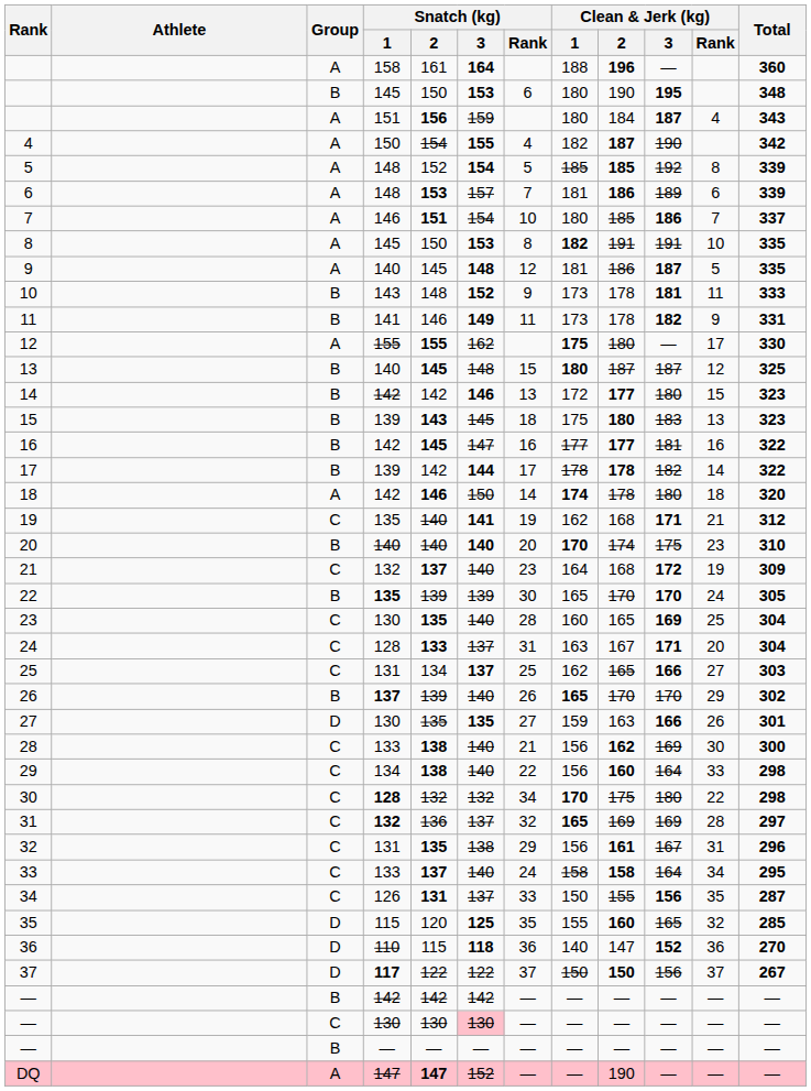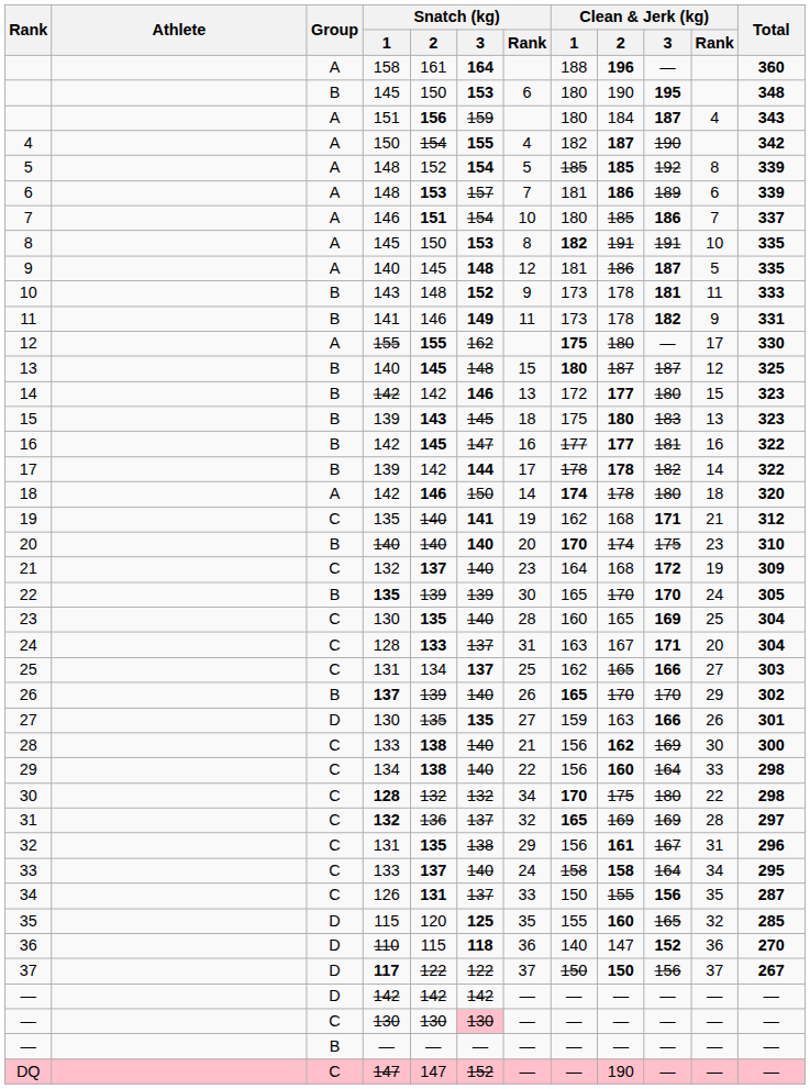 <table class = "wikitable" style="text-align:center;">
 <tr>
 <th rowspan=2 width=40>Rank</th>
 <th rowspan=2 width=250>Athlete</th>
 <th rowspan=2 width=50>Group</th>
 <th colspan=4>Snatch (kg)</th>
 <th colspan=4>Clean & Jerk (kg)</th>
 <th rowspan=2 width=60>Total</th>
 </tr>
 <tr>
 <th width=40>1</th>
 <th width=40>2</th>
 <th width=40>3</th>
 <th width=40>Rank</th>
 <th width=40>1</th>
 <th width=40>2</th>
 <th width=40>3</th>
 <th width=40>Rank</th>
 </tr>
 <tr>
 <td></td>
 <td align=left></td>
 <td>A</td>
 <td>158</td>
 <td>161</td>
 <td><strong>164</strong></td>
 <td></td>
 <td>188</td>
 <td><strong>196</strong></td>
 <td>—</td>
 <td></td>
 <td><strong>360</strong></td>
 </tr>
 <tr>
 <td></td>
 <td align=left></td>
 <td>B</td>
 <td>145</td>
 <td>150</td>
 <td><strong>153</strong></td>
 <td>6</td>
 <td>180</td>
 <td>190</td>
 <td><strong>195</strong></td>
 <td></td>
 <td><strong>348</strong></td>
 </tr>
 <tr>
 <td></td>
 <td align=left></td>
 <td>A</td>
 <td>151</td>
 <td><strong>156</strong></td>
 <td><s>159 </s></td>
 <td></td>
 <td>180</td>
 <td>184</td>
 <td><strong>187</strong></td>
 <td>4</td>
 <td><strong>343</strong></td>
 </tr>
 <tr>
 <td>4</td>
 <td align=left></td>
 <td>A</td>
 <td>150</td>
 <td><s>154 </s></td>
 <td><strong>155</strong></td>
 <td>4</td>
 <td>182</td>
 <td><strong>187</strong></td>
 <td><s>190 </s></td>
 <td></td>
 <td><strong>342</strong></td>
 </tr>
 <tr>
 <td>5</td>
 <td align=left></td>
 <td>A</td>
 <td>148</td>
 <td>152</td>
 <td><strong>154</strong></td>
 <td>5</td>
 <td><s>185 </s></td>
 <td><strong>185</strong></td>
 <td><s>192 </s></td>
 <td>8</td>
 <td><strong>339</strong></td>
 </tr>
 <tr>
 <td>6</td>
 <td align=left></td>
 <td>A</td>
 <td>148</td>
 <td><strong>153</strong></td>
 <td><s>157 </s></td>
 <td>7</td>
 <td>181</td>
 <td><strong>186</strong></td>
 <td><s>189 </s></td>
 <td>6</td>
 <td><strong>339</strong></td>
 </tr>
 <tr>
 <td>7</td>
 <td align=left></td>
 <td>A</td>
 <td>146</td>
 <td><strong>151</strong></td>
 <td><s>154 </s></td>
 <td>10</td>
 <td>180</td>
 <td><s>185 </s></td>
 <td><strong>186</strong></td>
 <td>7</td>
 <td><strong>337</strong></td>
 </tr>
 <tr>
 <td>8</td>
 <td align=left></td>
 <td>A</td>
 <td>145</td>
 <td>150</td>
 <td><strong>153</strong></td>
 <td>8</td>
 <td><strong>182</strong></td>
 <td><s>191 </s></td>
 <td><s>191 </s></td>
 <td>10</td>
 <td><strong>335</strong></td>
 </tr>
 <tr>
 <td>9</td>
 <td align=left></td>
 <td>A</td>
 <td>140</td>
 <td>145</td>
 <td><strong>148</strong></td>
 <td>12</td>
 <td>181</td>
 <td><s>186 </s></td>
 <td><strong>187</strong></td>
 <td>5</td>
 <td><strong>335</strong></td>
 </tr>
 <tr>
 <td>10</td>
 <td align=left></td>
 <td>B</td>
 <td>143</td>
 <td>148</td>
 <td><strong>152</strong></td>
 <td>9</td>
 <td>173</td>
 <td>178</td>
 <td><strong>181</strong></td>
 <td>11</td>
 <td><strong>333</strong></td>
 </tr>
 <tr>
 <td>11</td>
 <td align=left></td>
 <td>B</td>
 <td>141</td>
 <td>146</td>
 <td><strong>149</strong></td>
 <td>11</td>
 <td>173</td>
 <td>178</td>
 <td><strong>182</strong></td>
 <td>9</td>
 <td><strong>331</strong></td>
 </tr>
 <tr>
 <td>12</td>
 <td align=left></td>
 <td>A</td>
 <td><s>155 </s></td>
 <td><strong>155</strong></td>
 <td><s>162 </s></td>
 <td></td>
 <td><strong>175</strong></td>
 <td><s>180 </s></td>
 <td>—</td>
 <td>17</td>
 <td><strong>330</strong></td>
 </tr>
 <tr>
 <td>13</td>
 <td align=left></td>
 <td>B</td>
 <td>140</td>
 <td><strong>145</strong></td>
 <td><s>148 </s></td>
 <td>15</td>
 <td><strong>180</strong></td>
 <td><s>187 </s></td>
 <td><s>187 </s></td>
 <td>12</td>
 <td><strong>325</strong></td>
 </tr>
 <tr>
 <td>14</td>
 <td align=left></td>
 <td>B</td>
 <td><s>142 </s></td>
 <td>142</td>
 <td><strong>146</strong></td>
 <td>13</td>
 <td>172</td>
 <td><strong>177</strong></td>
 <td><s>180 </s></td>
 <td>15</td>
 <td><strong>323</strong></td>
 </tr>
 <tr>
 <td>15</td>
 <td align=left></td>
 <td>B</td>
 <td>139</td>
 <td><strong>143</strong></td>
 <td><s>145 </s></td>
 <td>18</td>
 <td>175</td>
 <td><strong>180</strong></td>
 <td><s>183 </s></td>
 <td>13</td>
 <td><strong>323</strong></td>
 </tr>
 <tr>
 <td>16</td>
 <td align=left></td>
 <td>B</td>
 <td>142</td>
 <td><strong>145</strong></td>
 <td><s>147 </s></td>
 <td>16</td>
 <td><s>177 </s></td>
 <td><strong>177</strong></td>
 <td><s>181 </s></td>
 <td>16</td>
 <td><strong>322</strong></td>
 </tr>
 <tr>
 <td>17</td>
 <td align=left></td>
 <td>B</td>
 <td>139</td>
 <td>142</td>
 <td><strong>144</strong></td>
 <td>17</td>
 <td><s>178 </s></td>
 <td><strong>178</strong></td>
 <td><s>182 </s></td>
 <td>14</td>
 <td><strong>322</strong></td>
 </tr>
 <tr>
 <td>18</td>
 <td align=left></td>
 <td>A</td>
 <td>142</td>
 <td><strong>146</strong></td>
 <td><s>150 </s></td>
 <td>14</td>
 <td><strong>174</strong></td>
 <td><s>178 </s></td>
 <td><s>180 </s></td>
 <td>18</td>
 <td><strong>320</strong></td>
 </tr>
 <tr>
 <td>19</td>
 <td align=left></td>
 <td>C</td>
 <td>135</td>
 <td><s>140 </s></td>
 <td><strong>141</strong></td>
 <td>19</td>
 <td>162</td>
 <td>168</td>
 <td><strong>171</strong></td>
 <td>21</td>
 <td><strong>312</strong></td>
 </tr>
 <tr>
 <td>20</td>
 <td align=left></td>
 <td>B</td>
 <td><s>140 </s></td>
 <td><s>140 </s></td>
 <td><strong>140</strong></td>
 <td>20</td>
 <td><strong>170</strong></td>
 <td><s>174 </s></td>
 <td><s>175 </s></td>
 <td>23</td>
 <td><strong>310</strong></td>
 </tr>
 <tr>
 <td>21</td>
 <td align=left></td>
 <td>C</td>
 <td>132</td>
 <td><strong>137</strong></td>
 <td><s>140 </s></td>
 <td>23</td>
 <td>164</td>
 <td>168</td>
 <td><strong>172</strong></td>
 <td>19</td>
 <td><strong>309</strong></td>
 </tr>
 <tr>
 <td>22</td>
 <td align=left></td>
 <td>B</td>
 <td><strong>135</strong></td>
 <td><s>139 </s></td>
 <td><s>139 </s></td>
 <td>30</td>
 <td>165</td>
 <td><s>170 </s></td>
 <td><strong>170</strong></td>
 <td>24</td>
 <td><strong>305</strong></td>
 </tr>
 <tr>
 <td>23</td>
 <td align=left></td>
 <td>C</td>
 <td>130</td>
 <td><strong>135</strong></td>
 <td><s>140 </s></td>
 <td>28</td>
 <td>160</td>
 <td>165</td>
 <td><strong>169</strong></td>
 <td>25</td>
 <td><strong>304</strong></td>
 </tr>
 <tr>
 <td>24</td>
 <td align=left></td>
 <td>C</td>
 <td>128</td>
 <td><strong>133</strong></td>
 <td><s>137 </s></td>
 <td>31</td>
 <td>163</td>
 <td>167</td>
 <td><strong>171</strong></td>
 <td>20</td>
 <td><strong>304</strong></td>
 </tr>
 <tr>
 <td>25</td>
 <td align=left></td>
 <td>C</td>
 <td>131</td>
 <td>134</td>
 <td><strong>137</strong></td>
 <td>25</td>
 <td>162</td>
 <td><s>165 </s></td>
 <td><strong>166</strong></td>
 <td>27</td>
 <td><strong>303</strong></td>
 </tr>
 <tr>
 <td>26</td>
 <td align=left></td>
 <td>B</td>
 <td><strong>137</strong></td>
 <td><s>139 </s></td>
 <td><s>140 </s></td>
 <td>26</td>
 <td><strong>165</strong></td>
 <td><s>170 </s></td>
 <td><s>170 </s></td>
 <td>29</td>
 <td><strong>302</strong></td>
 </tr>
 <tr>
 <td>27</td>
 <td align=left></td>
 <td>D</td>
 <td>130</td>
 <td><s>135 </s></td>
 <td><strong>135</strong></td>
 <td>27</td>
 <td>159</td>
 <td>163</td>
 <td><strong>166</strong></td>
 <td>26</td>
 <td><strong>301</strong></td>
 </tr>
 <tr>
 <td>28</td>
 <td align=left></td>
 <td>C</td>
 <td>133</td>
 <td><strong>138</strong></td>
 <td><s>140 </s></td>
 <td>21</td>
 <td>156</td>
 <td><strong>162</strong></td>
 <td><s>169 </s></td>
 <td>30</td>
 <td><strong>300</strong></td>
 </tr>
 <tr>
 <td>29</td>
 <td align=left></td>
 <td>C</td>
 <td>134</td>
 <td><strong>138</strong></td>
 <td><s>140 </s></td>
 <td>22</td>
 <td>156</td>
 <td><strong>160</strong></td>
 <td><s>164 </s></td>
 <td>33</td>
 <td><strong>298</strong></td>
 </tr>
 <tr>
 <td>30</td>
 <td align=left></td>
 <td>C</td>
 <td><strong>128</strong></td>
 <td><s>132 </s></td>
 <td><s>132 </s></td>
 <td>34</td>
 <td><strong>170</strong></td>
 <td><s>175 </s></td>
 <td><s>180 </s></td>
 <td>22</td>
 <td><strong>298</strong></td>
 </tr>
 <tr>
 <td>31</td>
 <td align=left></td>
 <td>C</td>
 <td><strong>132</strong></td>
 <td><s>136 </s></td>
 <td><s>137 </s></td>
 <td>32</td>
 <td><strong>165</strong></td>
 <td><s>169 </s></td>
 <td><s>169 </s></td>
 <td>28</td>
 <td><strong>297</strong></td>
 </tr>
 <tr>
 <td>32</td>
 <td align=left></td>
 <td>C</td>
 <td>131</td>
 <td><strong>135</strong></td>
 <td><s>138 </s></td>
 <td>29</td>
 <td>156</td>
 <td><strong>161</strong></td>
 <td><s>167 </s></td>
 <td>31</td>
 <td><strong>296</strong></td>
 </tr>
 <tr>
 <td>33</td>
 <td align=left></td>
 <td>C</td>
 <td>133</td>
 <td><strong>137</strong></td>
 <td><s>140 </s></td>
 <td>24</td>
 <td><s>158 </s></td>
 <td><strong>158</strong></td>
 <td><s>164 </s></td>
 <td>34</td>
 <td><strong>295</strong></td>
 </tr>
 <tr>
 <td>34</td>
 <td align=left></td>
 <td>C</td>
 <td>126</td>
 <td><strong>131</strong></td>
 <td><s>137 </s></td>
 <td>33</td>
 <td>150</td>
 <td><s>155 </s></td>
 <td><strong>156</strong></td>
 <td>35</td>
 <td><strong>287</strong></td>
 </tr>
 <tr>
 <td>35</td>
 <td align=left></td>
 <td>D</td>
 <td>115</td>
 <td>120</td>
 <td><strong>125</strong></td>
 <td>35</td>
 <td>155</td>
 <td><strong>160</strong></td>
 <td><s>165 </s></td>
 <td>32</td>
 <td><strong>285</strong></td>
 </tr>
 <tr>
 <td>36</td>
 <td align=left></td>
 <td>D</td>
 <td><s>110 </s></td>
 <td>115</td>
 <td><strong>118</strong></td>
 <td>36</td>
 <td>140</td>
 <td>147</td>
 <td><strong>152</strong></td>
 <td>36</td>
 <td><strong>270</strong></td>
 </tr>
 <tr>
 <td>37</td>
 <td align=left></td>
 <td>D</td>
 <td><strong>117</strong></td>
 <td><s>122 </s></td>
 <td><s>122 </s></td>
 <td>37</td>
 <td><s>150 </s></td>
 <td><strong>150</strong></td>
 <td><s>156 </s></td>
 <td>37</td>
 <td><strong>267</strong></td>
 </tr>
 <tr>
 <td>—</td>
 <td align=left></td>
-<td>B</td>
+<td>D</td>
 <td><s>142 </s></td>
 <td><s>142 </s></td>
 <td><s>142 </s></td>
 <td>—</td>
 <td>—</td>
 <td>—</td>
 <td>—</td>
 <td>—</td>
 <td>—</td>
 </tr>
 <tr>
 <td>—</td>
 <td align=left></td>
 <td>C</td>
 <td><s>130 </s></td>
 <td><s>130 </s></td>
 <td style="background: pink;"><s>130 </s></td>
 <td>—</td>
 <td>—</td>
 <td>—</td>
 <td>—</td>
 <td>—</td>
 <td>—</td>
 </tr>
 <tr>
 <td>—</td>
 <td align=left></td>
 <td>B</td>
 <td>—</td>
 <td>—</td>
 <td>—</td>
 <td>—</td>
 <td>—</td>
 <td>—</td>
 <td>—</td>
 <td>—</td>
 <td>—</td>
 </tr>
 <tr bgcolor=pink>
 <td>DQ</td>
 <td align=left></td>
-<td>A</td>
+<td>C</td>
 <td><s>147 </s></td>
-<td><strong>147</strong></td>
+<td>147</td>
 <td><s>152 </s></td>
 <td>—</td>
 <td>—</td>
 <td>190</td>
 <td>—</td>
 <td>—</td>
 <td>—</td>
 </tr>
 </table>
